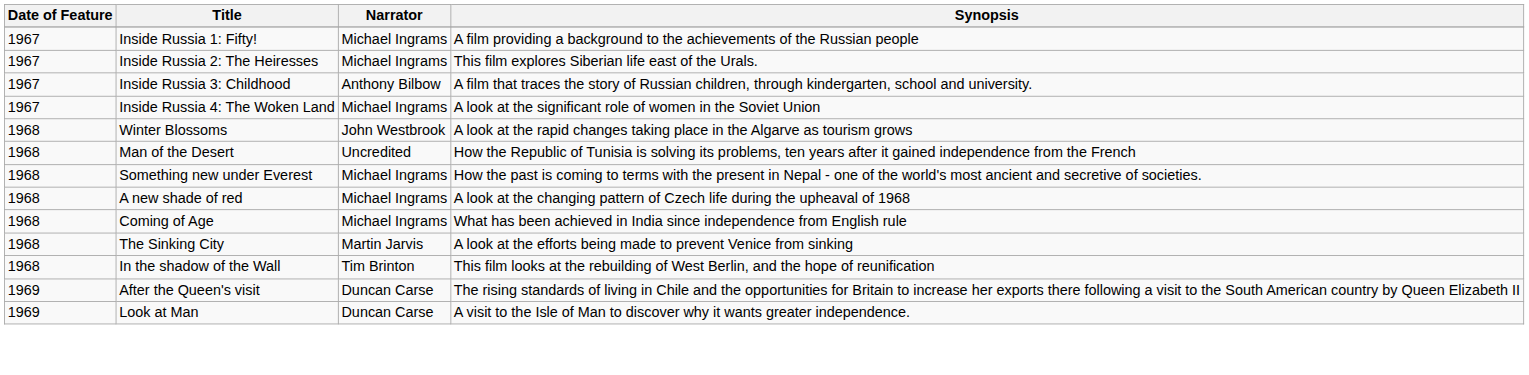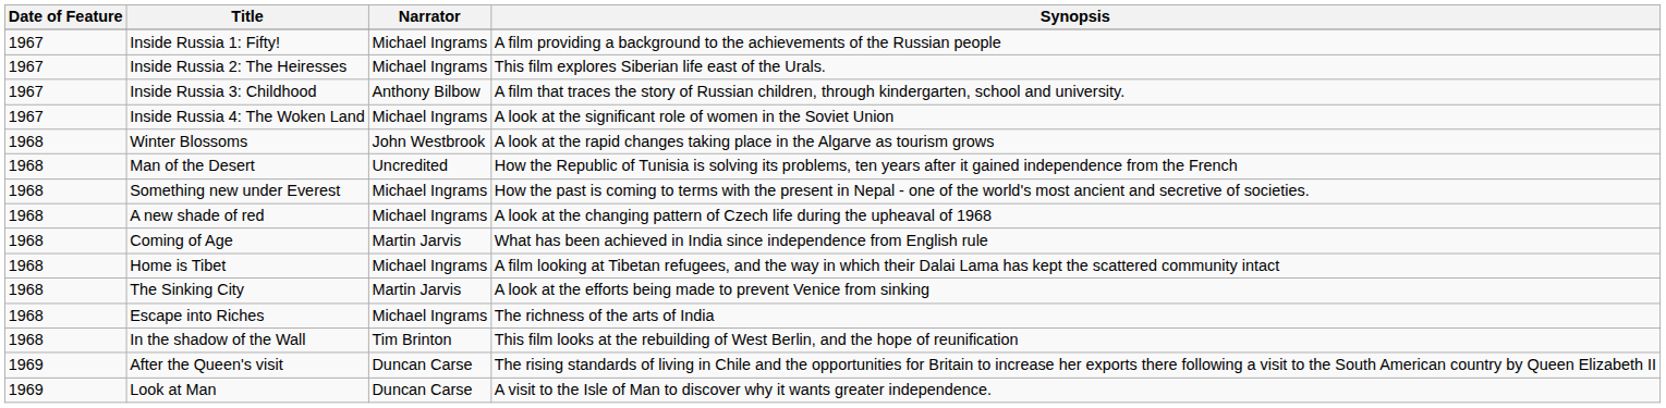 <table class="wikitable">
 <tr>
 <th>Date of Feature</th>
 <th>Title</th>
 <th>Narrator</th>
 <th>Synopsis</th>
 </tr>
 <tr>
 </tr>
 <tr>
 <td>1967</td>
 <td>Inside Russia 1: Fifty!</td>
 <td>Michael Ingrams</td>
 <td>A film providing a background to the achievements of the Russian people</td>
 </tr>
 <tr>
 <td>1967</td>
 <td>Inside Russia 2: The Heiresses</td>
 <td>Michael Ingrams</td>
 <td>This film explores Siberian life east of the Urals.</td>
 </tr>
 <tr>
 <td>1967</td>
 <td>Inside Russia 3: Childhood</td>
 <td>Anthony Bilbow</td>
 <td>A film that traces the story of Russian children, through kindergarten, school and university.</td>
 </tr>
 <tr>
 <td>1967</td>
 <td>Inside Russia 4: The Woken Land</td>
 <td>Michael Ingrams</td>
 <td>A look at the significant role of women in the Soviet Union</td>
 </tr>
 <tr>
 <td>1968</td>
 <td>Winter Blossoms</td>
 <td>John Westbrook</td>
 <td>A look at the rapid changes taking place in the Algarve as tourism grows</td>
 </tr>
 <tr>
 <td>1968</td>
 <td>Man of the Desert</td>
 <td>Uncredited</td>
 <td>How the Republic of Tunisia is solving its problems, ten years after it gained independence from the French</td>
 </tr>
 <tr>
 <td>1968</td>
 <td>Something new under Everest</td>
 <td>Michael Ingrams</td>
 <td>How the past is coming to terms with the present in Nepal - one of the world's most ancient and secretive of societies.</td>
 </tr>
 <tr>
 <td>1968</td>
 <td>A new shade of red</td>
 <td>Michael Ingrams</td>
 <td>A look at the changing pattern of Czech life during the upheaval of 1968</td>
 </tr>
 <tr>
 <td>1968</td>
 <td>Coming of Age</td>
+<td>Martin Jarvis</td>
+<td>What has been achieved in India since independence from English rule</td>
+</tr>
+<tr>
+<td>1968</td>
+<td>Home is Tibet</td>
 <td>Michael Ingrams</td>
-<td>What has been achieved in India since independence from English rule</td>
+<td>A film looking at Tibetan refugees, and the way in which their Dalai Lama has kept the scattered community intact</td>
 </tr>
 <tr>
 <td>1968</td>
 <td>The Sinking City</td>
 <td>Martin Jarvis</td>
 <td>A look at the efforts being made to prevent Venice from sinking</td>
+</tr>
+<tr>
+<td>1968</td>
+<td>Escape into Riches</td>
+<td>Michael Ingrams</td>
+<td>The richness of the arts of India</td>
 </tr>
 <tr>
 <td>1968</td>
 <td>In the shadow of the Wall</td>
 <td>Tim Brinton</td>
 <td>This film looks at the rebuilding of West Berlin, and the hope of reunification</td>
 </tr>
 <tr>
 <td>1969</td>
 <td>After the Queen's visit</td>
 <td>Duncan Carse</td>
 <td>The rising standards of living in Chile and the opportunities for Britain to increase her exports there following a visit to the South American country by Queen Elizabeth II</td>
 </tr>
 <tr>
 <td>1969</td>
 <td>Look at Man</td>
 <td>Duncan Carse</td>
 <td>A visit to the Isle of Man to discover why it wants greater independence.</td>
 </tr>
 </table>
